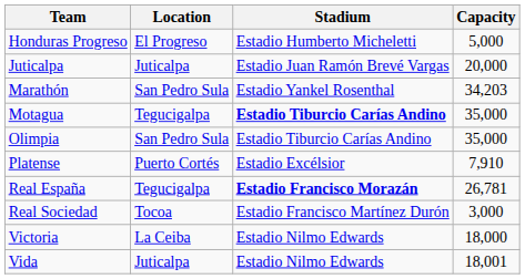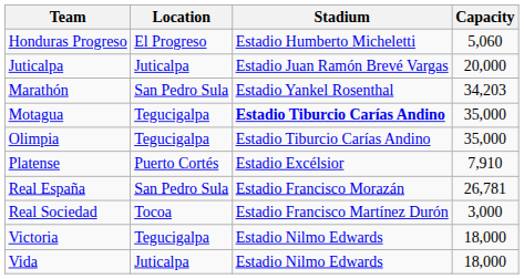 <table class="wikitable">
 <tr>
 <th>Team</th>
 <th>Location</th>
 <th>Stadium</th>
 <th>Capacity</th>
 </tr>
 <tr>
 <td><a href='#'>Honduras Progreso</a></td>
 <td><a href='#'>El Progreso</a></td>
 <td><a href='#'>Estadio Humberto Micheletti</a></td>
-<td style="text-align:center;">5,000</td>
+<td style="text-align:center;">5,060</td>
 </tr>
 <tr>
 <td><a href='#'>Juticalpa</a></td>
 <td><a href='#'>Juticalpa</a></td>
 <td><a href='#'>Estadio Juan Ramón Brevé Vargas</a></td>
 <td style="text-align:center;">20,000</td>
 </tr>
 <tr>
 <td><a href='#'>Marathón</a></td>
 <td><a href='#'>San Pedro Sula</a></td>
 <td><a href='#'>Estadio Yankel Rosenthal</a></td>
 <td style="text-align:center;">34,203</td>
 </tr>
 <tr>
 <td><a href='#'>Motagua</a></td>
 <td><a href='#'>Tegucigalpa</a></td>
 <td><strong><a href='#'>Estadio Tiburcio Carías Andino</a></strong></td>
 <td style="text-align:center;">35,000</td>
 </tr>
 <tr>
 <td><a href='#'>Olimpia</a></td>
-<td><a href='#'>San Pedro Sula</a></td>
+<td><a href='#'>Tegucigalpa</a></td>
 <td><a href='#'>Estadio Tiburcio Carías Andino</a></td>
 <td style="text-align:center;">35,000</td>
 </tr>
 <tr>
 <td><a href='#'>Platense</a></td>
 <td><a href='#'>Puerto Cortés</a></td>
 <td><a href='#'>Estadio Excélsior</a></td>
 <td style="text-align:center;">7,910</td>
 </tr>
 <tr>
 <td><a href='#'>Real España</a></td>
-<td><a href='#'>Tegucigalpa</a></td>
-<td><strong><a href='#'>Estadio Francisco Morazán</a></strong></td>
+<td><a href='#'>San Pedro Sula</a></td>
+<td><a href='#'>Estadio Francisco Morazán</a></td>
 <td style="text-align:center;">26,781</td>
 </tr>
 <tr>
 <td><a href='#'>Real Sociedad</a></td>
 <td><a href='#'>Tocoa</a></td>
 <td><a href='#'>Estadio Francisco Martínez Durón</a></td>
 <td style="text-align:center;">3,000</td>
 </tr>
 <tr>
 <td><a href='#'>Victoria</a></td>
-<td><a href='#'>La Ceiba</a></td>
+<td><a href='#'>Tegucigalpa</a></td>
 <td><a href='#'>Estadio Nilmo Edwards</a></td>
 <td style="text-align:center;">18,000</td>
 </tr>
 <tr>
 <td><a href='#'>Vida</a></td>
 <td><a href='#'>Juticalpa</a></td>
 <td><a href='#'>Estadio Nilmo Edwards</a></td>
-<td style="text-align:center;">18,001</td>
+<td style="text-align:center;">18,000</td>
 </tr>
 </table>
